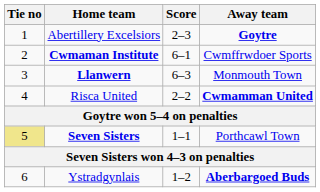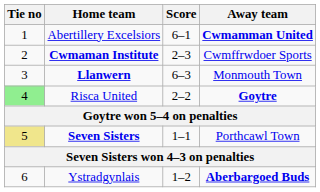 <table class="wikitable" style="text-align: center">
 <tr>
 <th>Tie no</th>
 <th>Home team</th>
 <th>Score</th>
 <th>Away team</th>
 </tr>
 <tr>
 <td>1</td>
 <td><a href='#'>Abertillery Excelsiors</a></td>
-<td>2–3</td>
-<td><strong><a href='#'>Goytre</a></strong></td>
+<td>6–1</td>
+<td><strong><a href='#'>Cwmamman United</a></strong></td>
 </tr>
 <tr>
 <td>2</td>
 <td><strong><a href='#'>Cwmaman Institute</a></strong></td>
-<td>6–1</td>
+<td>2–3</td>
 <td><a href='#'>Cwmffrwdoer Sports</a></td>
 </tr>
 <tr>
 <td>3</td>
 <td><strong><a href='#'>Llanwern</a></strong></td>
 <td>6–3</td>
 <td><a href='#'>Monmouth Town</a></td>
 </tr>
 <tr>
-<td>4</td>
+<td style="background: lightgreen;">4</td>
 <td><a href='#'>Risca United</a></td>
 <td>2–2</td>
-<td><strong><a href='#'>Cwmamman United</a></strong></td>
+<td><strong><a href='#'>Goytre</a></strong></td>
 </tr>
 <tr>
 <th colspan=5>Goytre won 5–4 on penalties</th>
 </tr>
 <tr>
 <td style="background: khaki;">5</td>
 <td><strong><a href='#'>Seven Sisters</a></strong></td>
 <td>1–1</td>
 <td><a href='#'>Porthcawl Town</a></td>
 </tr>
 <tr>
 <th colspan=5>Seven Sisters won 4–3 on penalties</th>
 </tr>
 <tr>
 <td>6</td>
 <td><a href='#'>Ystradgynlais</a></td>
 <td>1–2</td>
 <td><strong><a href='#'>Aberbargoed Buds</a></strong></td>
 </tr>
 </table>
